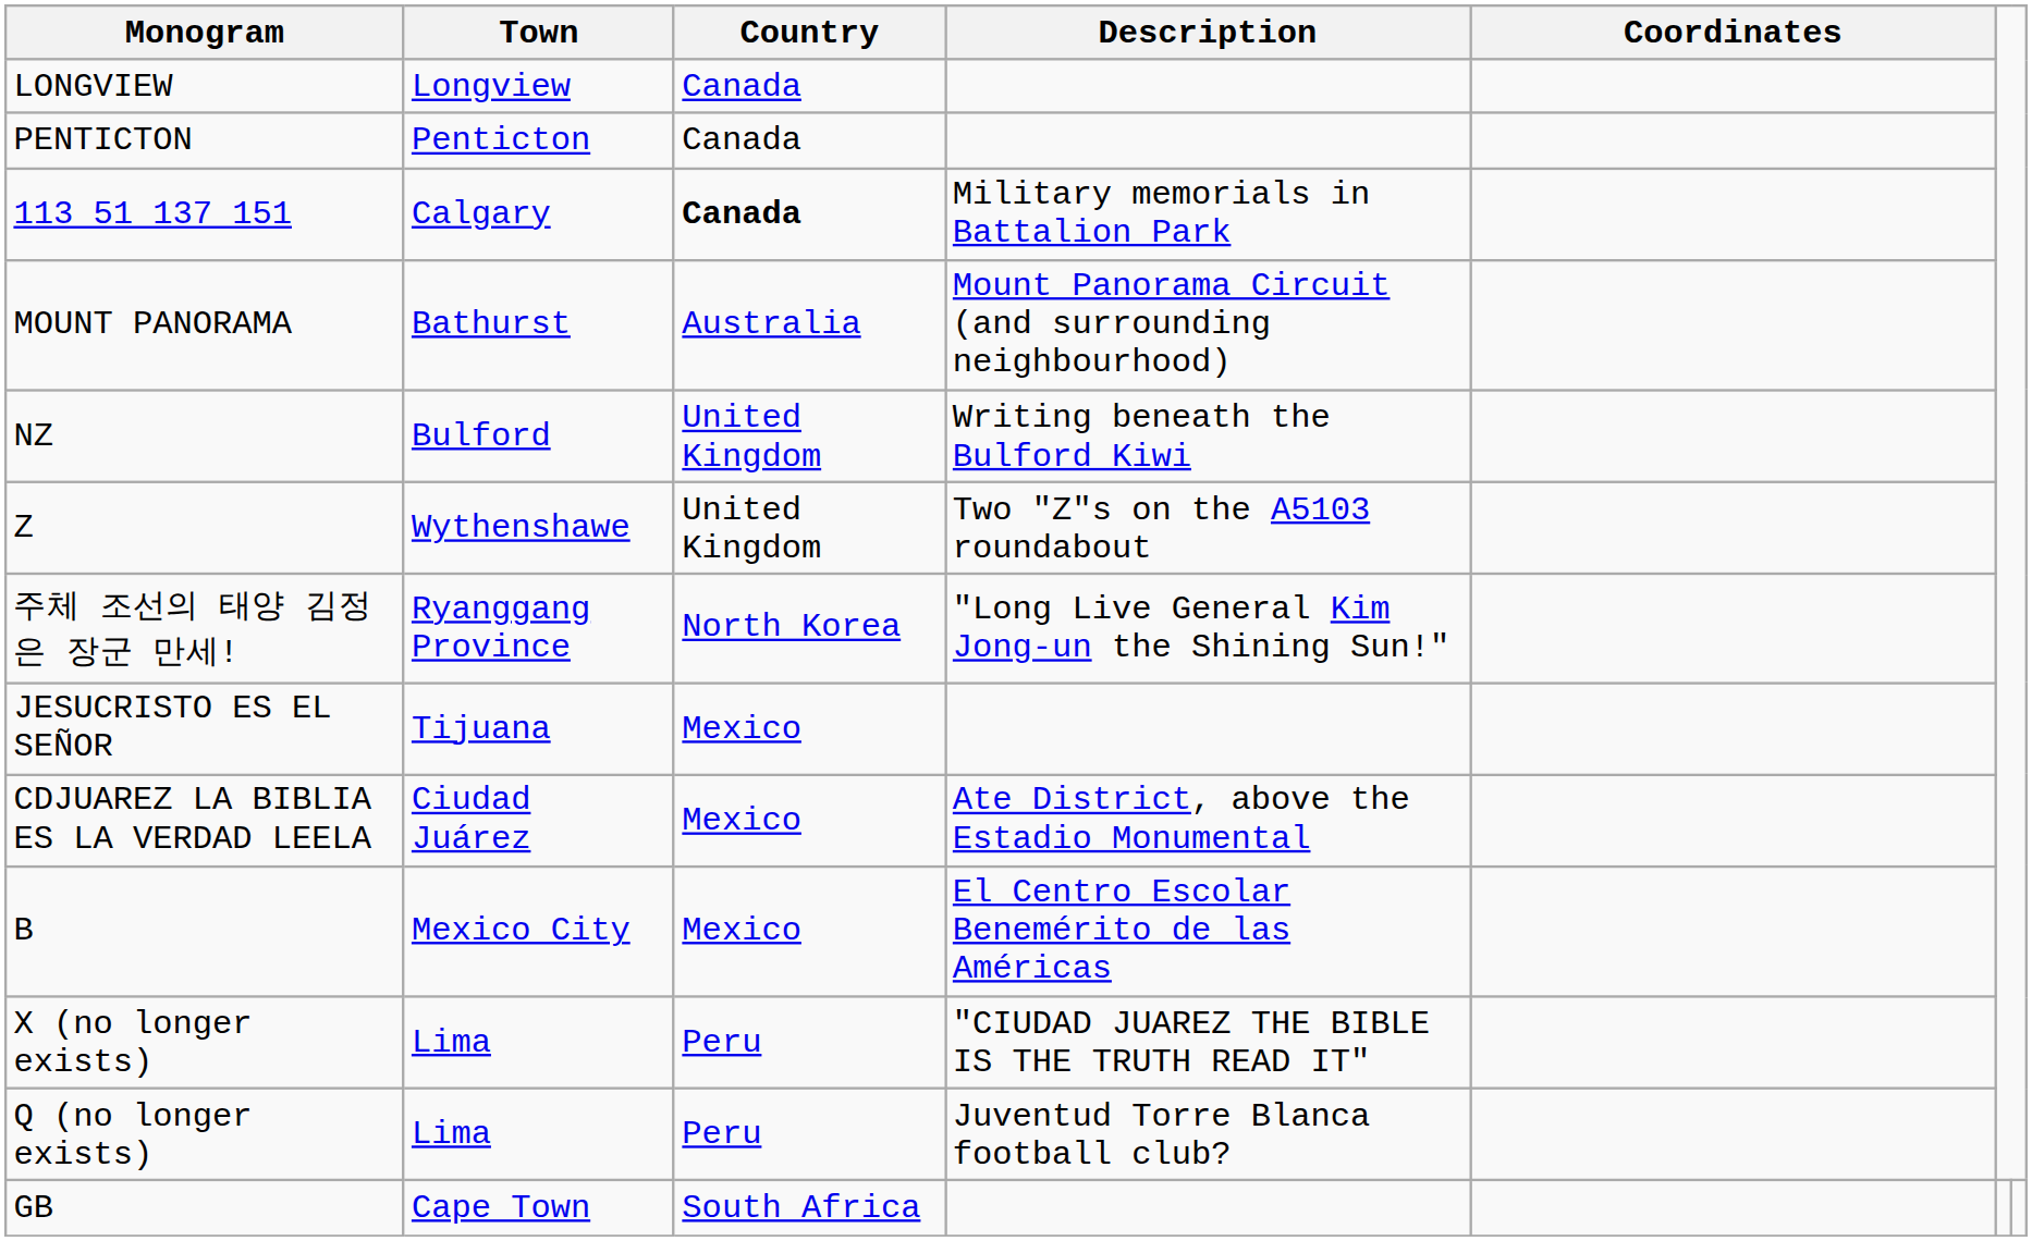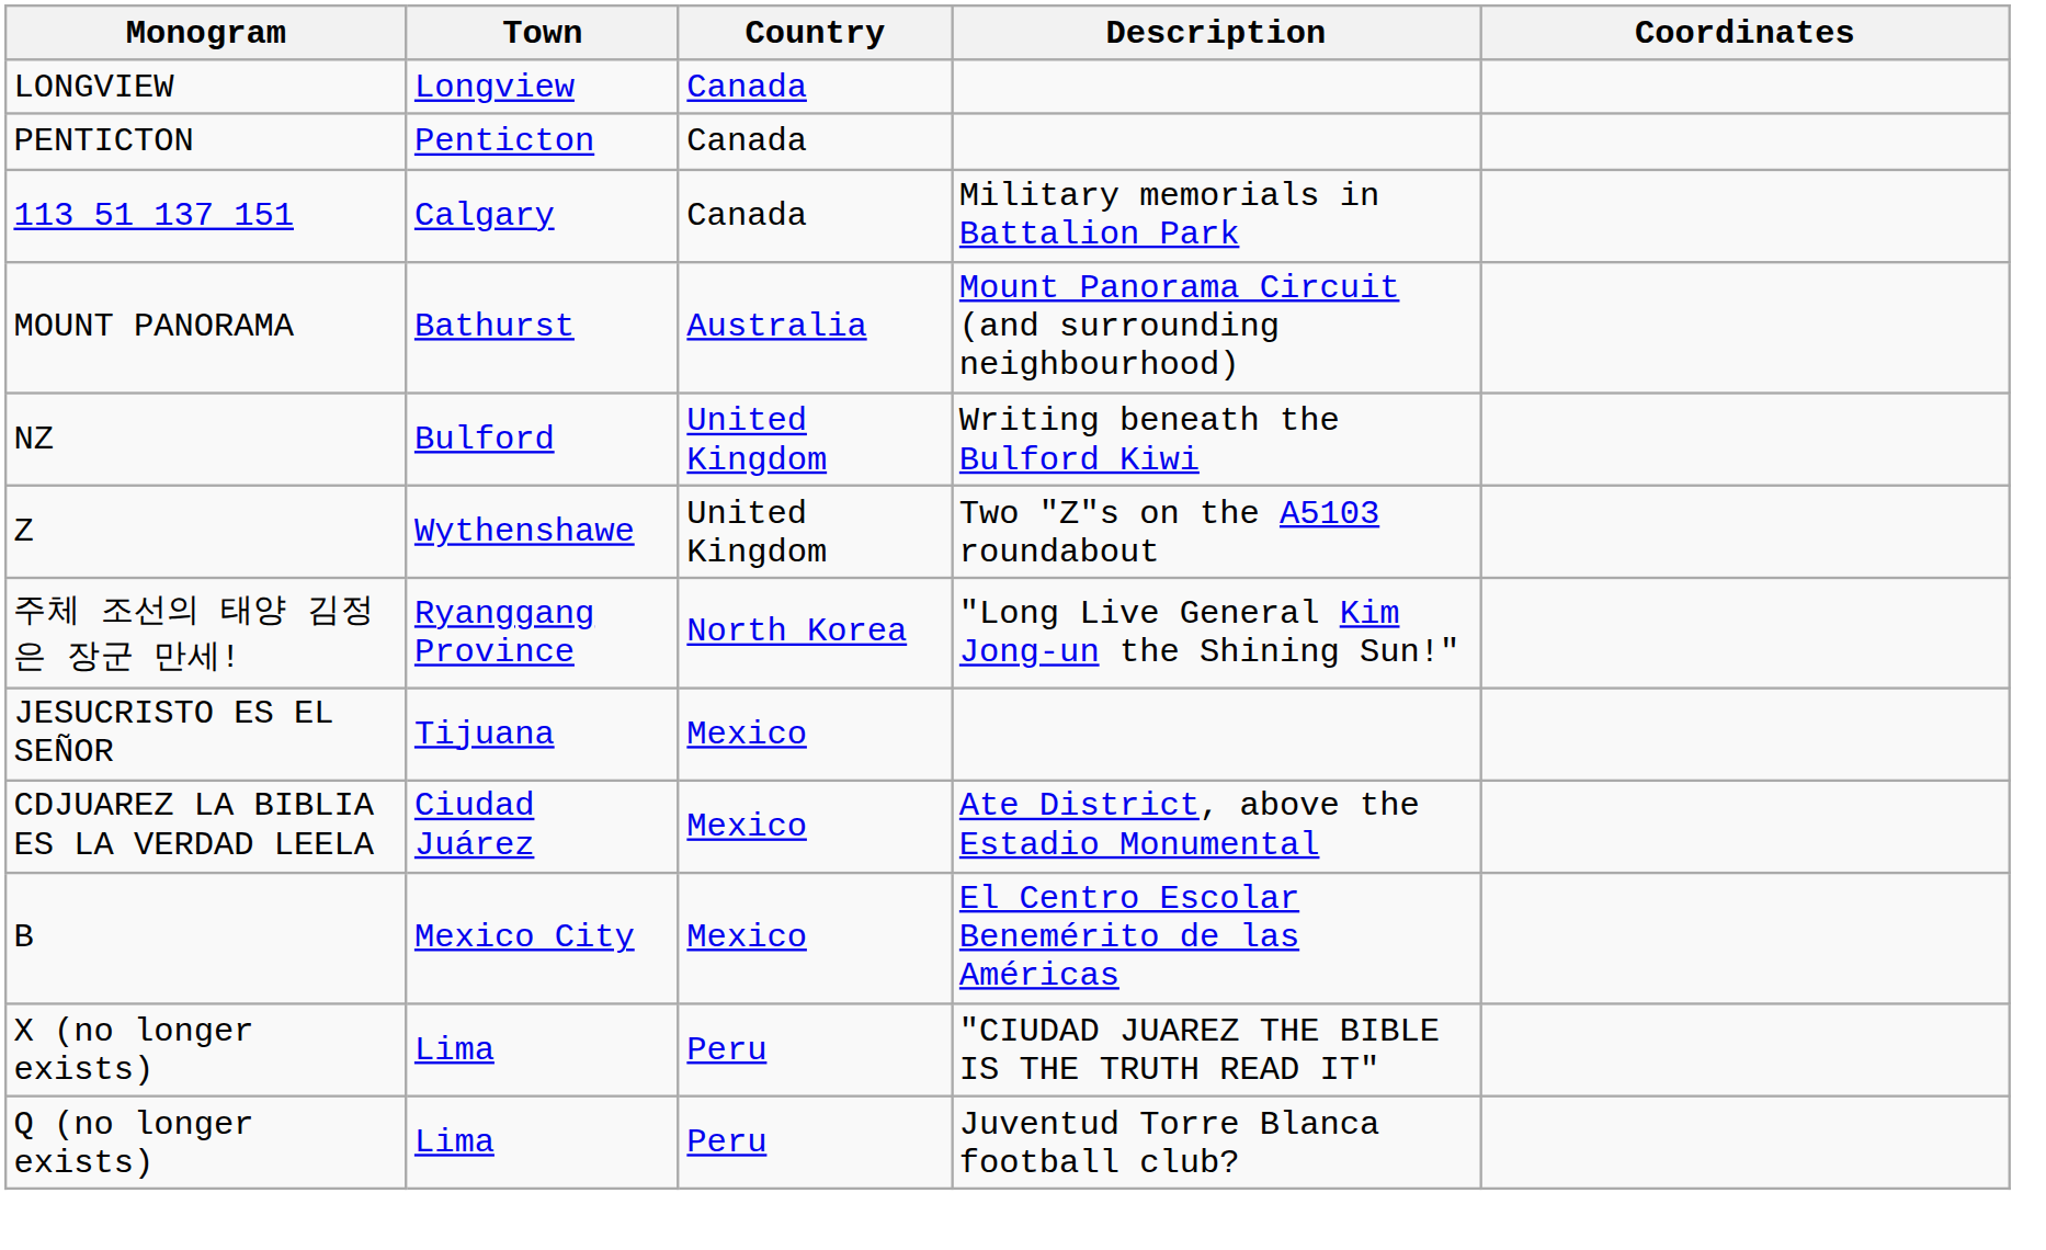 <table class="wikitable sortable" style="border:1px solid #aaa; border-collapse:collapse">
 <tr>
 <th scope="col" width="150">Monogram</th>
 <th scope="col" width="100">Town</th>
 <th scope="col" width="100">Country</th>
 <th scope="col" width="200">Description</th>
 <th scope="col" width="200">Coordinates</th>
 </tr>
 <tr>
 <td>LONGVIEW</td>
 <td><a href='#'>Longview</a></td>
 <td><a href='#'>Canada</a></td>
 <td></td>
 <td></td>
 </tr>
 <tr>
 <td>PENTICTON</td>
 <td><a href='#'>Penticton</a></td>
 <td>Canada</td>
 <td></td>
 <td></td>
 </tr>
 <tr>
 <td><a href='#'>113 51 137 151</a></td>
 <td><a href='#'>Calgary</a></td>
-<td><strong>Canada</strong></td>
+<td>Canada</td>
 <td>Military memorials in <a href='#'>Battalion Park</a></td>
 <td></td>
 </tr>
 <tr>
 <td>MOUNT PANORAMA</td>
 <td><a href='#'>Bathurst</a></td>
 <td><a href='#'>Australia</a></td>
 <td><a href='#'>Mount Panorama Circuit</a> (and surrounding neighbourhood)</td>
 <td></td>
 </tr>
 <tr>
 <td>NZ</td>
 <td><a href='#'>Bulford</a></td>
 <td><a href='#'>United Kingdom</a></td>
 <td>Writing beneath the <a href='#'>Bulford Kiwi</a></td>
 <td></td>
 </tr>
 <tr>
 <td>Z</td>
 <td><a href='#'>Wythenshawe</a></td>
 <td>United Kingdom</td>
 <td>Two "Z"s on the <a href='#'>A5103</a> roundabout</td>
 <td></td>
 </tr>
 <tr>
 <td>주체 조선의 태양 김정은 장군 만세!</td>
 <td><a href='#'>Ryanggang Province</a></td>
 <td><a href='#'>North Korea</a></td>
 <td>"Long Live General <a href='#'>Kim Jong-un</a> the Shining Sun!"</td>
 <td></td>
 </tr>
 <tr>
 <td>JESUCRISTO ES EL SEÑOR</td>
 <td><a href='#'>Tijuana</a></td>
 <td><a href='#'>Mexico</a></td>
 <td></td>
 <td></td>
 </tr>
 <tr>
 <td>CDJUAREZ LA BIBLIA ES LA VERDAD LEELA</td>
 <td><a href='#'>Ciudad Juárez</a></td>
 <td><a href='#'>Mexico</a></td>
 <td><a href='#'>Ate District</a>, above the <a href='#'>Estadio Monumental</a></td>
 <td></td>
 </tr>
 <tr>
 <td>B</td>
 <td><a href='#'>Mexico City</a></td>
 <td><a href='#'>Mexico</a></td>
 <td><a href='#'>El Centro Escolar Benemérito de las Américas</a></td>
 <td></td>
 </tr>
 <tr>
 <td>X (no longer exists)</td>
 <td><a href='#'>Lima</a></td>
 <td><a href='#'>Peru</a></td>
 <td>"CIUDAD JUAREZ THE BIBLE IS THE TRUTH READ IT"</td>
 <td></td>
 </tr>
 <tr>
 <td>Q (no longer exists)</td>
 <td><a href='#'>Lima</a></td>
 <td><a href='#'>Peru</a></td>
 <td>Juventud Torre Blanca football club?</td>
 <td></td>
 </tr>
-<tr>
-<td>GB</td>
-<td><a href='#'>Cape Town</a></td>
-<td><a href='#'>South Africa</a></td>
-<td></td>
-<td></td>
-<td></td>
-<td></td>
-</tr>
 </table>
